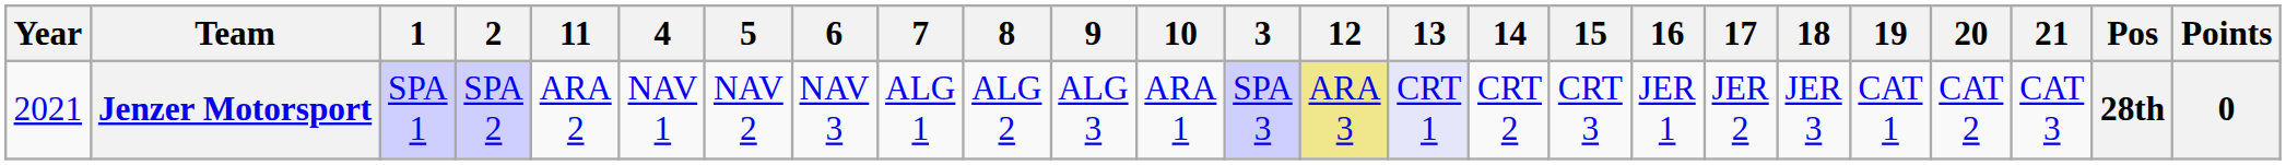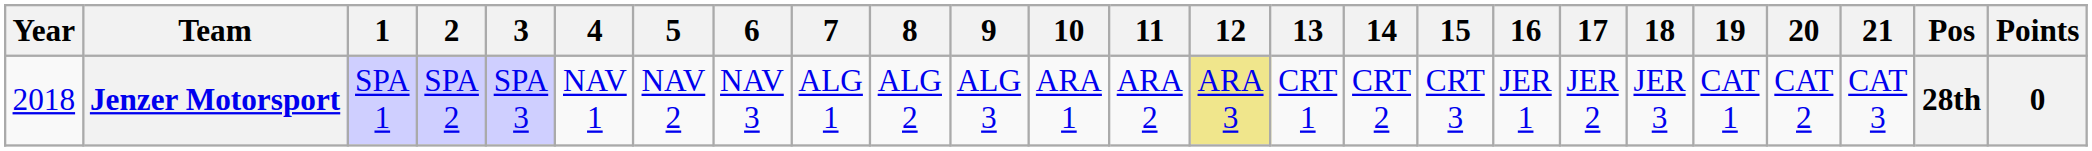 <table class="wikitable" style="text-align:center; font-size:85%">
 <tr>
 <th>Year</th>
 <th>Team</th>
 <th>1</th>
 <th>2</th>
-<th>11</th>
+<th>3</th>
 <th>4</th>
 <th>5</th>
 <th>6</th>
 <th>7</th>
 <th>8</th>
 <th>9</th>
 <th>10</th>
-<th>3</th>
+<th>11</th>
 <th>12</th>
 <th>13</th>
 <th>14</th>
 <th>15</th>
 <th>16</th>
 <th>17</th>
 <th>18</th>
 <th>19</th>
 <th>20</th>
 <th>21</th>
 <th>Pos</th>
 <th>Points</th>
 </tr>
 <tr>
-<td><a href='#'>2021</a></td>
+<td><a href='#'>2018</a></td>
 <th nowrap><a href='#'>Jenzer Motorsport</a></th>
 <td style="background:#CFCFFF"><a href='#'>SPA<br>1</a><br></td>
 <td style="background:#CFCFFF"><a href='#'>SPA<br>2</a><br></td>
-<td><a href='#'>ARA<br>2</a></td>
+<td style="background:#CFCFFF"><a href='#'>SPA<br>3</a><br></td>
 <td><a href='#'>NAV<br>1</a></td>
 <td><a href='#'>NAV<br>2</a></td>
 <td><a href='#'>NAV<br>3</a></td>
 <td><a href='#'>ALG<br>1</a></td>
 <td><a href='#'>ALG<br>2</a></td>
 <td><a href='#'>ALG<br>3</a></td>
 <td><a href='#'>ARA<br>1</a></td>
-<td style="background:#CFCFFF"><a href='#'>SPA<br>3</a><br></td>
+<td><a href='#'>ARA<br>2</a></td>
 <td style="background: khaki;"><a href='#'>ARA<br>3</a></td>
-<td style="background: lavender;"><a href='#'>CRT<br>1</a></td>
+<td><a href='#'>CRT<br>1</a></td>
 <td><a href='#'>CRT<br>2</a></td>
 <td><a href='#'>CRT<br>3</a></td>
 <td><a href='#'>JER<br>1</a></td>
 <td><a href='#'>JER<br>2</a></td>
 <td><a href='#'>JER<br>3</a></td>
 <td><a href='#'>CAT<br>1</a></td>
 <td><a href='#'>CAT<br>2</a></td>
 <td><a href='#'>CAT<br>3</a></td>
 <th>28th</th>
 <th>0</th>
 </tr>
 </table>
